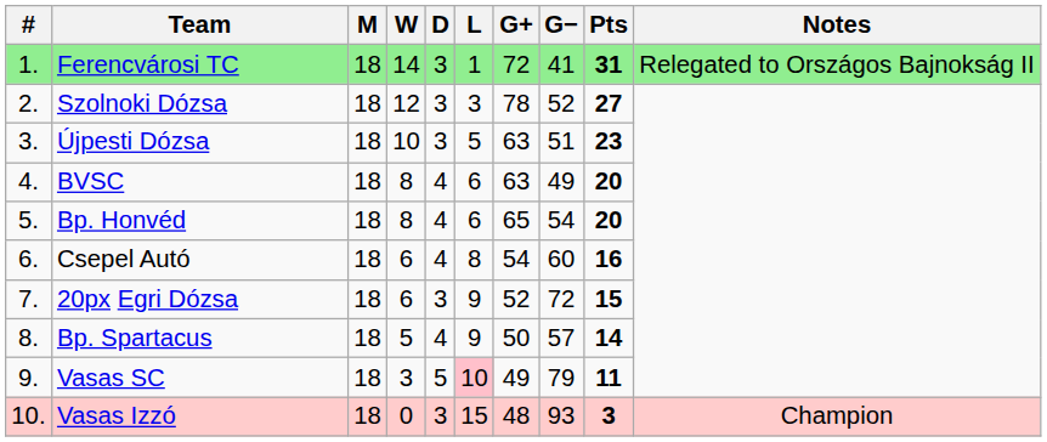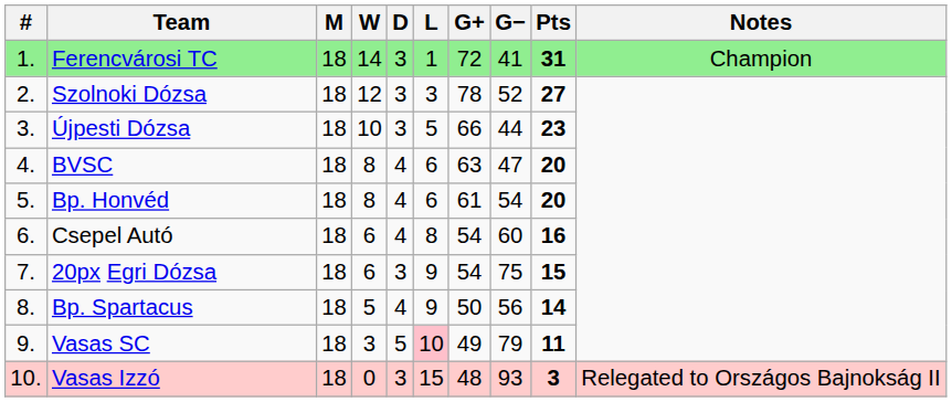 <table class="wikitable sortable" style="text-align:center">
 <tr>
 <th>#</th>
 <th width="185">Team</th>
 <th>M</th>
 <th>W</th>
 <th>D</th>
 <th>L</th>
 <th>G+</th>
 <th>G−</th>
 <th>Pts</th>
 <th>Notes</th>
 </tr>
 <tr style="background: #90EE90;">
 <td>1.</td>
 <td align="left"> <a href='#'>Ferencvárosi TC</a></td>
 <td>18</td>
 <td>14</td>
 <td>3</td>
 <td>1</td>
 <td>72</td>
 <td>41</td>
 <td><strong>31</strong></td>
-<td>Relegated to Országos Bajnokság II</td>
+<td>Champion</td>
 </tr>
 <tr>
 <td>2.</td>
 <td align="left"> <a href='#'>Szolnoki Dózsa</a></td>
 <td>18</td>
 <td>12</td>
 <td>3</td>
 <td>3</td>
 <td>78</td>
 <td>52</td>
 <td><strong>27</strong></td>
 </tr>
 <tr>
 <td>3.</td>
 <td align="left"> <a href='#'>Újpesti Dózsa</a></td>
 <td>18</td>
 <td>10</td>
 <td>3</td>
 <td>5</td>
-<td>63</td>
-<td>51</td>
+<td>66</td>
+<td>44</td>
 <td><strong>23</strong></td>
 </tr>
 <tr>
 <td>4.</td>
 <td align="left"> <a href='#'>BVSC</a></td>
 <td>18</td>
 <td>8</td>
 <td>4</td>
 <td>6</td>
 <td>63</td>
-<td>49</td>
+<td>47</td>
 <td><strong>20</strong></td>
 </tr>
 <tr>
 <td>5.</td>
 <td align="left"> <a href='#'>Bp. Honvéd</a></td>
 <td>18</td>
 <td>8</td>
 <td>4</td>
 <td>6</td>
-<td>65</td>
+<td>61</td>
 <td>54</td>
 <td><strong>20</strong></td>
 </tr>
 <tr>
 <td>6.</td>
 <td align="left"> Csepel Autó</td>
 <td>18</td>
 <td>6</td>
 <td>4</td>
 <td>8</td>
 <td>54</td>
 <td>60</td>
 <td><strong>16</strong></td>
 </tr>
 <tr>
 <td>7.</td>
 <td align="left"><a href='#'>20px</a> <a href='#'>Egri Dózsa</a></td>
 <td>18</td>
 <td>6</td>
 <td>3</td>
 <td>9</td>
-<td>52</td>
-<td>72</td>
+<td>54</td>
+<td>75</td>
 <td><strong>15</strong></td>
 </tr>
 <tr>
 <td>8.</td>
 <td align="left"> <a href='#'>Bp. Spartacus</a></td>
 <td>18</td>
 <td>5</td>
 <td>4</td>
 <td>9</td>
 <td>50</td>
-<td>57</td>
+<td>56</td>
 <td><strong>14</strong></td>
 </tr>
 <tr>
 <td>9.</td>
 <td align="left"> <a href='#'>Vasas SC</a></td>
 <td>18</td>
 <td>3</td>
 <td>5</td>
 <td style="background: pink;">10</td>
 <td>49</td>
 <td>79</td>
 <td><strong>11</strong></td>
 </tr>
 <tr style="background: #FFCCCC;">
 <td>10.</td>
 <td align="left"> <a href='#'>Vasas Izzó</a></td>
 <td>18</td>
 <td>0</td>
 <td>3</td>
 <td>15</td>
 <td>48</td>
 <td>93</td>
 <td><strong>3</strong></td>
-<td>Champion</td>
+<td>Relegated to Országos Bajnokság II</td>
 </tr>
 </table>
